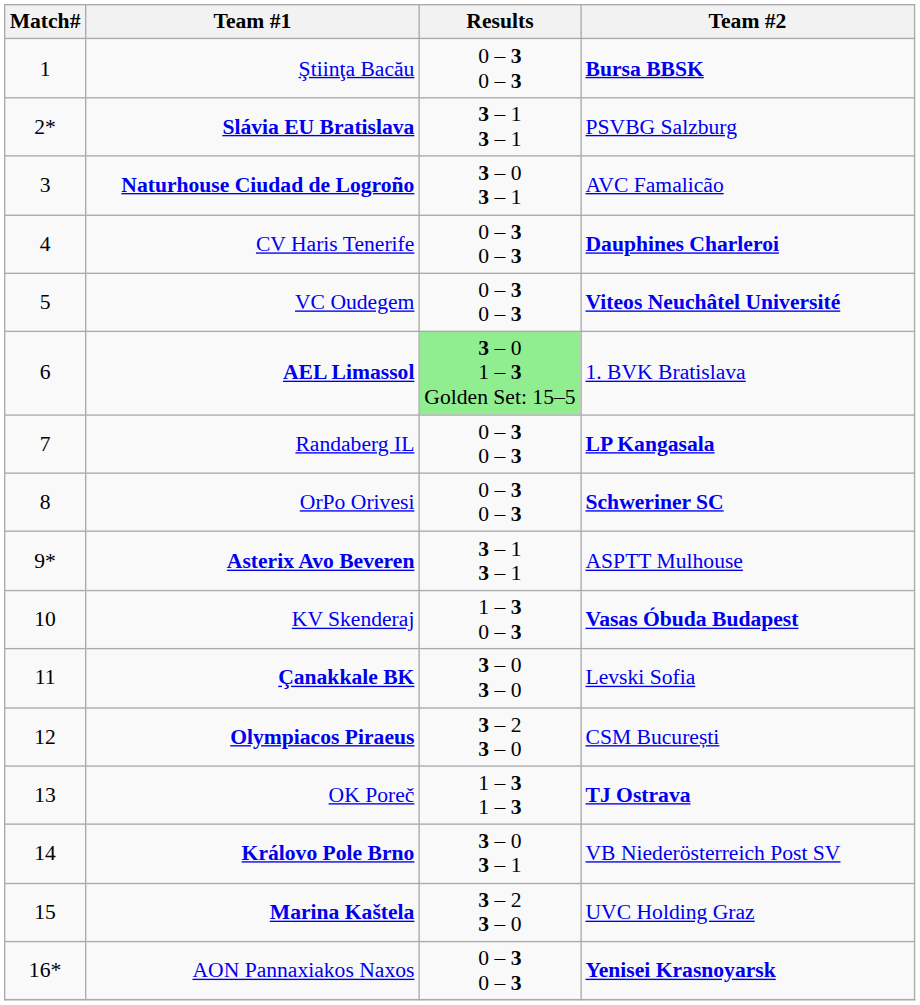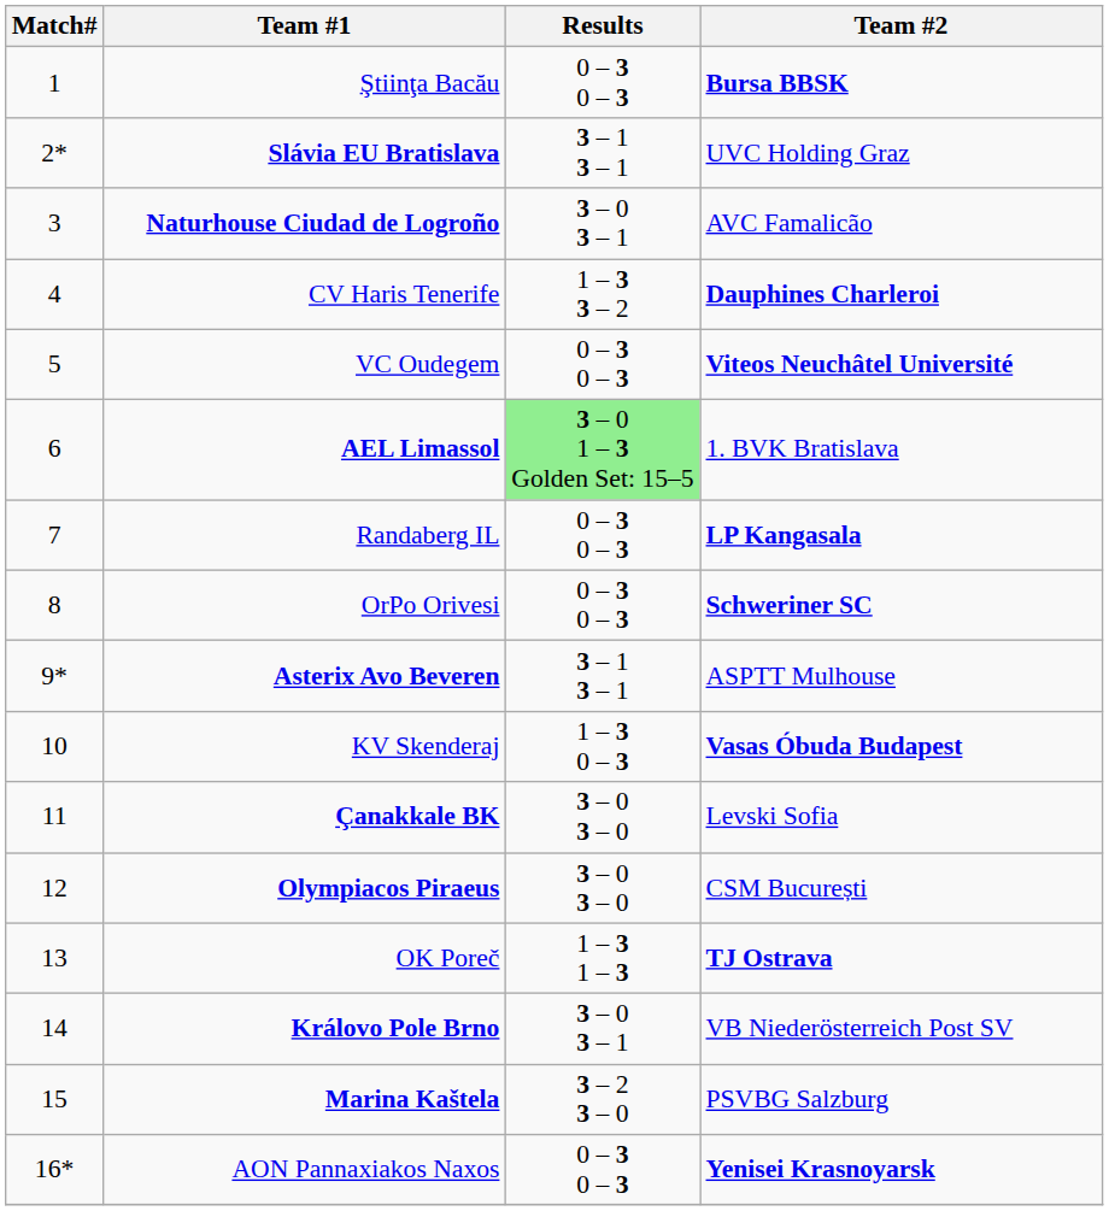 <table class="wikitable" style="border-collapse: collapse;">
 <tr>
 <th>Match#</th>
 <th align="right" width="240">Team #1</th>
 <th>  Results  </th>
 <th align="left" width="240">Team #2</th>
 </tr>
 <tr>
 <td align="center">1</td>
 <td align="right"><a href='#'>Ştiinţa Bacău</a> </td>
 <td align="center">0 – <strong>3</strong> <br> 0 – <strong>3</strong></td>
 <td> <strong><a href='#'>Bursa BBSK</a></strong></td>
 </tr>
 <tr>
 <td align="center">2*</td>
 <td align="right"><strong><a href='#'>Slávia EU Bratislava</a></strong> </td>
 <td align="center"><strong>3</strong> – 1 <br> <strong>3</strong> – 1</td>
-<td> <a href='#'>PSVBG Salzburg</a></td>
+<td> <a href='#'>UVC Holding Graz</a></td>
 </tr>
 <tr>
 <td align="center">3</td>
 <td align="right"><strong><a href='#'>Naturhouse Ciudad de Logroño</a></strong> </td>
 <td align="center"><strong>3</strong> – 0 <br> <strong>3</strong> – 1</td>
 <td> <a href='#'>AVC Famalicão</a></td>
 </tr>
 <tr>
 <td align="center">4</td>
 <td align="right"><a href='#'>CV Haris Tenerife</a> </td>
-<td align="center">0 – <strong>3</strong> <br> 0 – <strong>3</strong></td>
+<td align="center">1 – <strong>3</strong> <br> <strong>3</strong> – 2</td>
 <td> <strong><a href='#'>Dauphines Charleroi</a></strong></td>
 </tr>
 <tr>
 <td align="center">5</td>
 <td align="right"><a href='#'>VC Oudegem</a> </td>
 <td align="center">0 – <strong>3</strong> <br> 0 – <strong>3</strong></td>
 <td> <strong><a href='#'>Viteos Neuchâtel Université</a></strong></td>
 </tr>
 <tr>
 <td align="center">6</td>
 <td align="right"><strong><a href='#'>AEL Limassol</a></strong> </td>
 <td align="center" style="background: lightgreen;"><strong>3</strong> – 0 <br> 1 – <strong>3</strong> <br>Golden Set: 15–5</td>
 <td> <a href='#'>1. BVK Bratislava</a></td>
 </tr>
 <tr>
 <td align="center">7</td>
 <td align="right"><a href='#'>Randaberg IL</a> </td>
 <td align="center">0 – <strong>3</strong> <br> 0 – <strong>3</strong></td>
 <td> <strong><a href='#'>LP Kangasala</a></strong></td>
 </tr>
 <tr>
 <td align="center">8</td>
 <td align="right"><a href='#'>OrPo Orivesi</a> </td>
 <td align="center">0 – <strong>3</strong> <br> 0 – <strong>3</strong></td>
 <td> <strong><a href='#'>Schweriner SC</a></strong></td>
 </tr>
 <tr>
 <td align="center">9*</td>
 <td align="right"><strong><a href='#'>Asterix Avo Beveren</a></strong> </td>
 <td align="center"><strong>3</strong> – 1 <br> <strong>3</strong> – 1</td>
 <td> <a href='#'>ASPTT Mulhouse</a></td>
 </tr>
 <tr>
 <td align="center">10</td>
 <td align="right"><a href='#'>KV Skenderaj</a> </td>
 <td align="center">1 – <strong>3</strong> <br> 0 – <strong>3</strong></td>
 <td> <strong><a href='#'>Vasas Óbuda Budapest</a></strong></td>
 </tr>
 <tr>
 <td align="center">11</td>
 <td align="right"><strong><a href='#'>Çanakkale BK</a></strong> </td>
 <td align="center"><strong>3</strong> – 0 <br> <strong>3</strong> – 0</td>
 <td> <a href='#'>Levski Sofia</a></td>
 </tr>
 <tr>
 <td align="center">12</td>
 <td align="right"><strong><a href='#'>Olympiacos Piraeus</a></strong> </td>
-<td align="center"><strong>3</strong> – 2 <br> <strong>3</strong> – 0</td>
+<td align="center"><strong>3</strong> – 0 <br> <strong>3</strong> – 0</td>
 <td> <a href='#'>CSM București</a></td>
 </tr>
 <tr>
 <td align="center">13</td>
 <td align="right"><a href='#'>OK Poreč</a> </td>
 <td align="center">1 – <strong>3</strong> <br> 1 – <strong>3</strong></td>
 <td> <strong><a href='#'>TJ Ostrava</a></strong></td>
 </tr>
 <tr>
 <td align="center">14</td>
 <td align="right"><strong><a href='#'>Královo Pole Brno</a></strong> </td>
 <td align="center"><strong>3</strong> – 0 <br> <strong>3</strong> – 1</td>
 <td> <a href='#'>VB Niederösterreich Post SV</a></td>
 </tr>
 <tr>
 <td align="center">15</td>
 <td align="right"><strong><a href='#'>Marina Kaštela</a></strong> </td>
 <td align="center"><strong>3</strong> – 2 <br> <strong>3</strong> – 0</td>
-<td> <a href='#'>UVC Holding Graz</a></td>
+<td> <a href='#'>PSVBG Salzburg</a></td>
 </tr>
 <tr>
 <td align="center">16*</td>
 <td align="right"><a href='#'>AON Pannaxiakos Naxos</a> </td>
 <td align="center">0 – <strong>3</strong> <br> 0 – <strong>3</strong></td>
 <td> <strong><a href='#'>Yenisei Krasnoyarsk</a></strong></td>
 </tr>
 <tr>
 </tr>
 </table>
